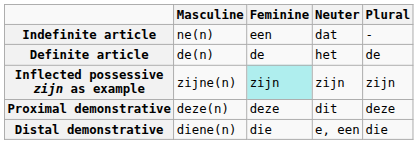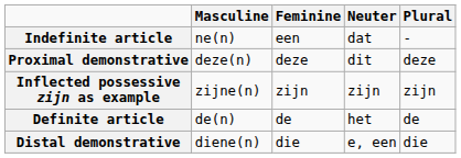 <table class="wikitable">
 <tr>
 <td></td>
 <th>Masculine</th>
 <th>Feminine</th>
 <th>Neuter</th>
 <th>Plural</th>
 </tr>
 <tr>
 <th>Indefinite article</th>
 <td>ne(n)</td>
 <td>een</td>
 <td>dat</td>
 <td>-</td>
 </tr>
 <tr>
+<th>Proximal demonstrative</th>
+<td>deze(n)</td>
+<td>deze</td>
+<td>dit</td>
+<td>deze</td>
+</tr>
+<tr>
+<th>Inflected possessive<br><em>zijn</em> as example</th>
+<td>zijne(n)</td>
+<td>zijn</td>
+<td>zijn</td>
+<td>zijn</td>
+</tr>
+<tr>
 <th>Definite article</th>
 <td>de(n)</td>
 <td>de</td>
 <td>het</td>
 <td>de</td>
-</tr>
-<tr>
-<th>Inflected possessive<br><em>zijn</em> as example</th>
-<td>zijne(n)</td>
-<td style="background: paleturquoise;">zijn</td>
-<td>zijn</td>
-<td>zijn</td>
-</tr>
-<tr>
-<th>Proximal demonstrative</th>
-<td>deze(n)</td>
-<td>deze</td>
-<td>dit</td>
-<td>deze</td>
 </tr>
 <tr>
 <th>Distal demonstrative</th>
 <td>diene(n)</td>
 <td>die</td>
 <td>e, een</td>
 <td>die</td>
 </tr>
 </table>
